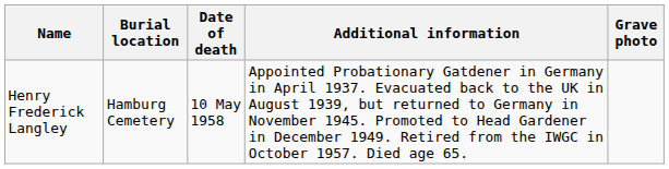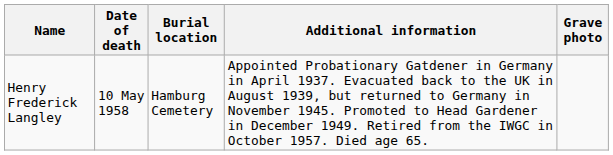 <table class="wikitable">
 <tr>
 <th>Name</th>
+<th>Date of death</th>
 <th>Burial location</th>
-<th>Date of death</th>
 <th>Additional information</th>
 <th>Grave photo</th>
 </tr>
 <tr>
 <td>Henry Frederick Langley</td>
+<td>10 May 1958</td>
 <td>Hamburg Cemetery</td>
-<td>10 May 1958</td>
 <td>Appointed Probationary Gatdener in Germany in April 1937. Evacuated back to the UK in August 1939, but returned to Germany in November 1945. Promoted to Head Gardener in December 1949. Retired from the IWGC in October 1957. Died age 65.</td>
 <td></td>
 </tr>
 </table>
